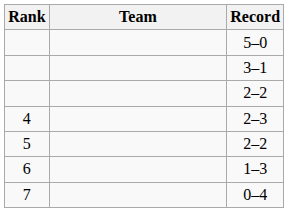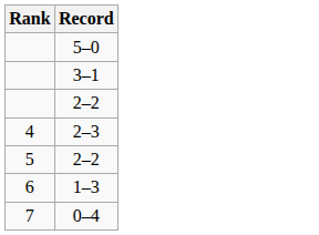 <table class=wikitable style="text-align:center;">
 <tr>
 <th>Rank</th>
-<th width=170>Team</th>
 <th>Record</th>
 </tr>
 <tr>
 <td></td>
-<td align=left></td>
 <td align=center>5–0</td>
 </tr>
 <tr>
 <td></td>
-<td align=left></td>
 <td align=center>3–1</td>
 </tr>
 <tr>
 <td></td>
-<td align=left></td>
 <td align=center>2–2</td>
 </tr>
 <tr>
 <td>4</td>
-<td align=left></td>
 <td align=center>2–3</td>
 </tr>
 <tr>
 <td>5</td>
-<td align=left></td>
 <td align=center>2–2</td>
 </tr>
 <tr>
 <td>6</td>
-<td align=left></td>
 <td align=center>1–3</td>
 </tr>
 <tr>
 <td>7</td>
-<td align=left></td>
 <td align=center>0–4</td>
 </tr>
 </table>
